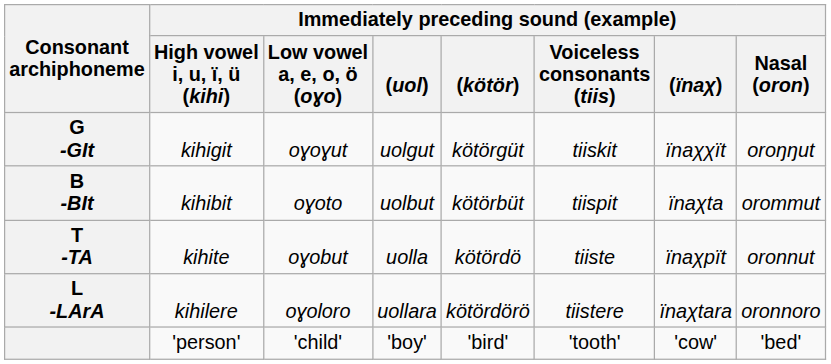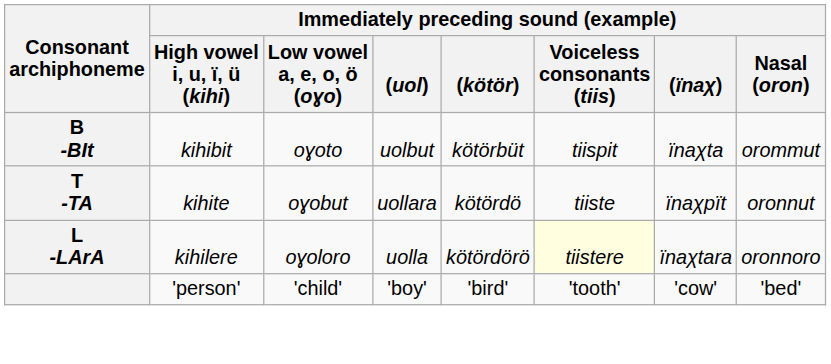 <table class=wikitable style="text-align:center">
 <tr>
 <th rowspan="2">Consonant<br>archiphoneme</th>
 <th colspan="7">Immediately preceding sound (example)</th>
 </tr>
 <tr>
 <th>High vowel<br> i, u, ï, ü<br>(<em>kihi</em>)</th>
 <th>Low vowel<br> a, e, o, ö<br>(<em>oɣo</em>)</th>
 <th><br> (<em>uol</em>)</th>
 <th><br>(<em>kötör</em>)</th>
 <th>Voiceless <br> consonants<br> (<em>tiis</em>)</th>
 <th><br>(<em>ïnaχ</em>)</th>
 <th>Nasal<br>(<em>oron</em>)</th>
 </tr>
 <tr>
-<th>G<br><em>-GIt</em></th>
-<td><br><em>kihigit</em></td>
-<td><br><em>oɣoɣut</em></td>
-<td><br><em>uolgut</em></td>
-<td><br><em>kötörgüt</em></td>
-<td><br><em>tiiskit</em></td>
-<td><br><em>ïnaχχït</em></td>
-<td><br><em>oroŋŋut</em></td>
-</tr>
-<tr>
 <th>B<br><em>-BIt</em></th>
 <td><br><em>kihibit</em></td>
 <td><br><em>oɣoto</em></td>
 <td><br><em>uolbut</em></td>
 <td><br><em>kötörbüt</em></td>
 <td><br><em>tiispit</em></td>
 <td><br><em>ïnaχta</em></td>
 <td><br><em>orommut</em></td>
 </tr>
 <tr>
 <th>T<br><em>-TA</em></th>
 <td><br><em>kihite</em></td>
 <td><br><em>oɣobut</em></td>
-<td><br><em>uolla</em></td>
+<td><br><em>uollara</em></td>
 <td><br><em>kötördö</em></td>
 <td><br><em>tiiste</em></td>
 <td><br><em>ïnaχpït</em></td>
 <td><br><em>oronnut</em></td>
 </tr>
 <tr>
 <th>L<br><em>-LArA</em></th>
 <td><br><em>kihilere</em></td>
 <td><br><em>oɣoloro</em></td>
-<td><br><em>uollara</em></td>
+<td><br><em>uolla</em></td>
 <td><br><em>kötördörö</em></td>
-<td><br><em>tiistere</em></td>
+<td style="background: lightyellow;"><br><em>tiistere</em></td>
 <td><br><em>ïnaχtara</em></td>
 <td><br><em>oronnoro</em></td>
 </tr>
 <tr>
 <th></th>
 <td>'person'</td>
 <td>'child'</td>
 <td>'boy'</td>
 <td>'bird'</td>
 <td>'tooth'</td>
 <td>'cow'</td>
 <td>'bed'</td>
 </tr>
 </table>
